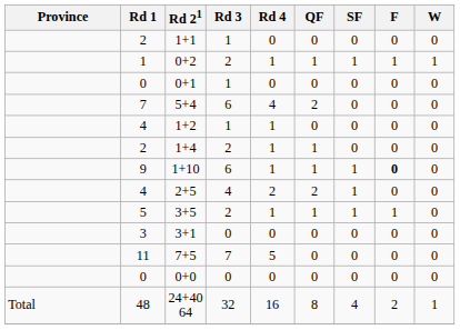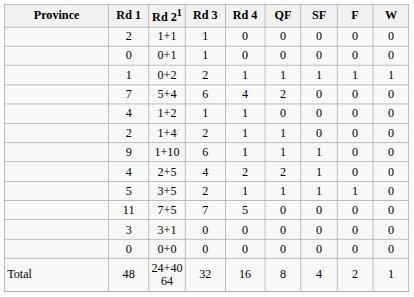 <table class=wikitable style="text-align: center">
 <tr>
 <th width=130>Province</th>
 <th width=45>Rd 1</th>
 <th width=40>Rd 2<sup>1</sup></th>
 <th width=45>Rd 3</th>
 <th width=45>Rd 4</th>
 <th width=40>QF</th>
 <th width=40>SF</th>
 <th width=40>F</th>
 <th width=40>W</th>
 </tr>
 <tr>
 <td align=left></td>
 <td>2</td>
 <td>1+1</td>
 <td>1</td>
 <td>0</td>
 <td>0</td>
 <td>0</td>
 <td>0</td>
 <td>0</td>
 </tr>
 <tr>
 <td align=left></td>
+<td>0</td>
+<td>0+1</td>
+<td>1</td>
+<td>0</td>
+<td>0</td>
+<td>0</td>
+<td>0</td>
+<td>0</td>
+</tr>
+<tr>
+<td align=left></td>
 <td>1</td>
 <td>0+2</td>
 <td>2</td>
 <td>1</td>
 <td>1</td>
 <td>1</td>
 <td>1</td>
 <td>1</td>
-</tr>
-<tr>
-<td align=left></td>
-<td>0</td>
-<td>0+1</td>
-<td>1</td>
-<td>0</td>
-<td>0</td>
-<td>0</td>
-<td>0</td>
-<td>0</td>
 </tr>
 <tr>
 <td align=left></td>
 <td>7</td>
 <td>5+4</td>
 <td>6</td>
 <td>4</td>
 <td>2</td>
 <td>0</td>
 <td>0</td>
 <td>0</td>
 </tr>
 <tr>
 <td align=left></td>
 <td>4</td>
 <td>1+2</td>
 <td>1</td>
 <td>1</td>
 <td>0</td>
 <td>0</td>
 <td>0</td>
 <td>0</td>
 </tr>
 <tr>
 <td align=left></td>
 <td>2</td>
 <td>1+4</td>
 <td>2</td>
 <td>1</td>
 <td>1</td>
 <td>0</td>
 <td>0</td>
 <td>0</td>
 </tr>
 <tr>
 <td align=left></td>
 <td>9</td>
 <td>1+10</td>
 <td>6</td>
 <td>1</td>
 <td>1</td>
 <td>1</td>
-<td><strong>0</strong></td>
+<td>0</td>
 <td>0</td>
 </tr>
 <tr>
 <td align=left></td>
 <td>4</td>
 <td>2+5</td>
 <td>4</td>
 <td>2</td>
 <td>2</td>
 <td>1</td>
 <td>0</td>
 <td>0</td>
 </tr>
 <tr>
 <td align=left></td>
 <td>5</td>
 <td>3+5</td>
 <td>2</td>
 <td>1</td>
 <td>1</td>
 <td>1</td>
 <td>1</td>
 <td>0</td>
 </tr>
 <tr>
 <td align=left></td>
-<td>3</td>
-<td>3+1</td>
-<td>0</td>
-<td>0</td>
+<td>11</td>
+<td>7+5</td>
+<td>7</td>
+<td>5</td>
 <td>0</td>
 <td>0</td>
 <td>0</td>
 <td>0</td>
 </tr>
 <tr>
 <td align=left></td>
-<td>11</td>
-<td>7+5</td>
-<td>7</td>
-<td>5</td>
+<td>3</td>
+<td>3+1</td>
+<td>0</td>
+<td>0</td>
 <td>0</td>
 <td>0</td>
 <td>0</td>
 <td>0</td>
 </tr>
 <tr>
 <td align=left></td>
 <td>0</td>
 <td>0+0</td>
 <td>0</td>
 <td>0</td>
 <td>0</td>
 <td>0</td>
 <td>0</td>
 <td>0</td>
 </tr>
 <tr>
 <td align=left>Total</td>
 <td>48</td>
 <td>24+40<br>64</td>
 <td>32</td>
 <td>16</td>
 <td>8</td>
 <td>4</td>
 <td>2</td>
 <td>1</td>
 </tr>
 <tr>
 </tr>
 </table>
